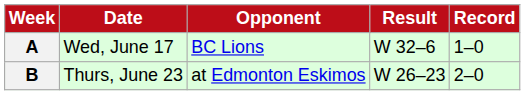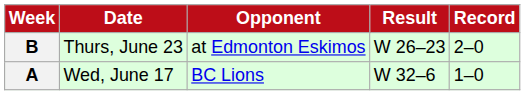 <table class="wikitable sortable">
 <tr>
 <th style="background:#bd0d18;color:#FFFFFF;">Week</th>
 <th style="background:#bd0d18;color:#FFFFFF;">Date</th>
 <th style="background:#bd0d18;color:#FFFFFF;">Opponent</th>
 <th style="background:#bd0d18;color:#FFFFFF;">Result</th>
 <th style="background:#bd0d18;color:#FFFFFF;">Record</th>
 </tr>
 <tr style="background:#ddffdd">
+<th>B</th>
+<td>Thurs, June 23</td>
+<td>at <a href='#'>Edmonton Eskimos</a></td>
+<td>W 26–23</td>
+<td>2–0</td>
+</tr>
+<tr style="background:#ddffdd">
 <th>A</th>
 <td>Wed, June 17</td>
 <td><a href='#'>BC Lions</a></td>
 <td>W 32–6</td>
 <td>1–0</td>
 </tr>
-<tr style="background:#ddffdd">
-<th>B</th>
-<td>Thurs, June 23</td>
-<td>at <a href='#'>Edmonton Eskimos</a></td>
-<td>W 26–23</td>
-<td>2–0</td>
-</tr>
 </table>
